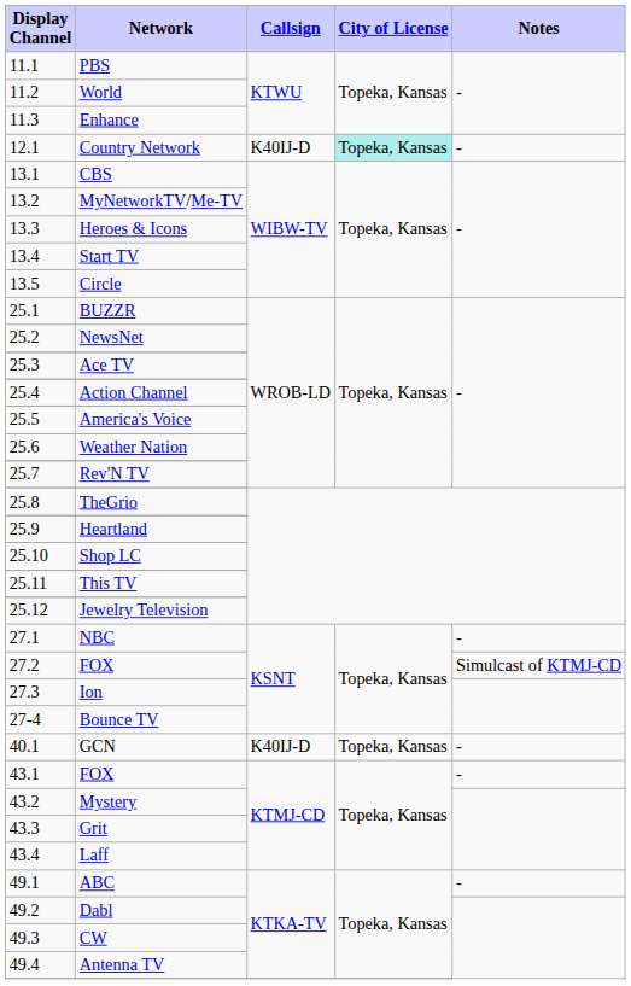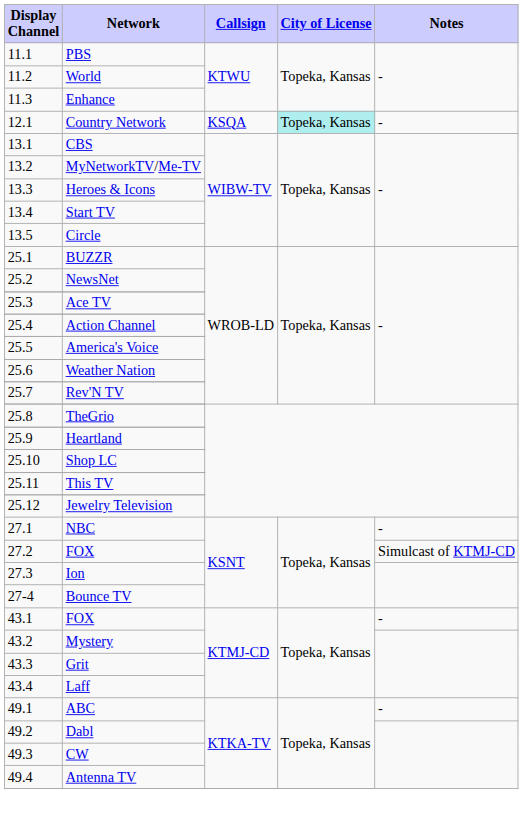 <table class="wikitable" border="1">
 <tr>
 <th style="background:#ccccff;"><strong>Display<br>Channel</strong></th>
 <th style="background:#ccccff;"><strong>Network</strong></th>
 <th style="background:#ccccff;"><strong><a href='#'>Callsign</a></strong></th>
 <th style="background:#ccccff;"><strong><a href='#'>City of License</a></strong></th>
 <th style="background:#ccccff;"><strong>Notes</strong></th>
 </tr>
 <tr>
 <td rowspan=1>11.1</td>
 <td rowspan=1><a href='#'>PBS</a></td>
 <td rowspan=3><a href='#'>KTWU</a></td>
 <td rowspan=3>Topeka, Kansas</td>
 <td rowspan=3>-</td>
 </tr>
 <tr>
 <td>11.2</td>
 <td><a href='#'>World</a></td>
 </tr>
 <tr>
 <td>11.3</td>
 <td><a href='#'>Enhance</a></td>
 </tr>
 <tr>
 <td rowspan=1>12.1</td>
 <td rowspan=1><a href='#'>Country Network</a></td>
-<td>K40IJ-D</td>
+<td rowspan=1><a href='#'>KSQA</a></td>
 <td rowspan=1 style="background: paleturquoise;">Topeka, Kansas</td>
 <td rowspan=1>-</td>
 </tr>
 <tr>
 <td rowspan=1>13.1</td>
 <td rowspan=1><a href='#'>CBS</a></td>
 <td rowspan=5><a href='#'>WIBW-TV</a></td>
 <td rowspan=5>Topeka, Kansas</td>
 <td rowspan=5>-</td>
 </tr>
 <tr>
 <td>13.2</td>
 <td><a href='#'>MyNetworkTV</a>/<a href='#'>Me-TV</a></td>
 </tr>
 <tr>
 <td>13.3</td>
 <td><a href='#'>Heroes & Icons</a></td>
 </tr>
 <tr>
 <td>13.4</td>
 <td><a href='#'>Start TV</a></td>
 </tr>
 <tr>
 <td>13.5</td>
 <td><a href='#'>Circle</a></td>
 </tr>
 <tr>
 <td rowspan=1>25.1</td>
 <td rowspan=1><a href='#'>BUZZR</a></td>
 <td rowspan=12>WROB-LD</td>
 <td rowspan=12>Topeka, Kansas</td>
 <td rowspan=12>-</td>
 </tr>
 <tr>
 <td rowspan=1>25.2</td>
 <td rowspan=1><a href='#'>NewsNet</a></td>
 </tr>
 <tr>
 </tr>
 <tr>
 <td rowspan=1>25.3</td>
 <td rowspan=1><a href='#'>Ace TV</a></td>
 </tr>
 <tr>
 </tr>
 <tr>
 <td rowspan=1>25.4</td>
 <td rowspan=1><a href='#'>Action Channel</a></td>
 </tr>
 <tr>
 </tr>
 <tr>
 <td rowspan=1>25.5</td>
 <td rowspan=1><a href='#'>America's Voice</a></td>
 </tr>
 <tr>
 </tr>
 <tr>
 <td rowspan=1>25.6</td>
 <td rowspan=1><a href='#'>Weather Nation</a></td>
 </tr>
 <tr>
 </tr>
 <tr>
 <td rowspan=1>25.7</td>
 <td rowspan=1><a href='#'>Rev'N TV</a></td>
 </tr>
 <tr>
 </tr>
 <tr>
 <td rowspan=1>25.8</td>
 <td rowspan=1><a href='#'>TheGrio</a></td>
 </tr>
 <tr>
 </tr>
 <tr>
 <td rowspan=1>25.9</td>
 <td rowspan=1><a href='#'>Heartland</a></td>
 </tr>
 <tr>
 </tr>
 <tr>
 <td rowspan=1>25.10</td>
 <td rowspan=1><a href='#'>Shop LC</a></td>
 </tr>
 <tr>
 </tr>
 <tr>
 <td rowspan=1>25.11</td>
 <td rowspan=1><a href='#'>This TV</a></td>
 </tr>
 <tr>
 </tr>
 <tr>
 <td rowspan=1>25.12</td>
 <td rowspan=1><a href='#'>Jewelry Television</a></td>
 </tr>
 <tr>
 <td rowspan=1>27.1</td>
 <td rowspan=1><a href='#'>NBC</a></td>
 <td rowspan=4><a href='#'>KSNT</a></td>
 <td rowspan=4>Topeka, Kansas</td>
 <td rowspan=1>-</td>
 </tr>
 <tr>
 <td rowspan=1>27.2</td>
 <td rowspan=1><a href='#'>FOX</a></td>
 <td rowspan=1>Simulcast of <a href='#'>KTMJ-CD</a></td>
 </tr>
 <tr>
 <td rowspan=1>27.3</td>
 <td rowspan=1><a href='#'>Ion</a></td>
 </tr>
 <tr>
 <td rowspan=1>27-4</td>
 <td rowspan=1><a href='#'>Bounce TV</a></td>
 </tr>
 <tr>
-<td>40.1</td>
-<td>GCN</td>
-<td>K40IJ-D</td>
-<td>Topeka, Kansas</td>
-<td>-</td>
-</tr>
-<tr>
 <td rowspan=1>43.1</td>
 <td rowspan=1><a href='#'>FOX</a></td>
 <td rowspan=4><a href='#'>KTMJ-CD</a></td>
 <td rowspan=4>Topeka, Kansas</td>
 <td rowspan=1>-</td>
 </tr>
 <tr>
 <td>43.2</td>
 <td><a href='#'>Mystery</a></td>
 </tr>
 <tr>
 <td>43.3</td>
 <td><a href='#'>Grit</a></td>
 </tr>
 <tr>
 <td>43.4</td>
 <td><a href='#'>Laff</a></td>
 </tr>
 <tr>
 <td rowspan=1>49.1</td>
 <td rowspan=1><a href='#'>ABC</a></td>
 <td rowspan=4><a href='#'>KTKA-TV</a></td>
 <td rowspan=4>Topeka, Kansas</td>
 <td rowspan=1>-</td>
 </tr>
 <tr>
 <td>49.2</td>
 <td><a href='#'>Dabl</a></td>
 </tr>
 <tr>
 <td>49.3</td>
 <td><a href='#'>CW</a></td>
 </tr>
 <tr>
 <td>49.4</td>
 <td><a href='#'>Antenna TV</a></td>
 </tr>
 <tr>
 </tr>
 </table>
